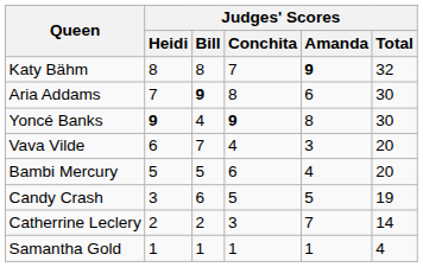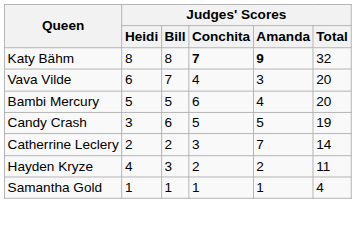 <table class="wikitable">
 <tr>
 <th rowspan="2">Queen</th>
 <th colspan="5">Judges' Scores</th>
 </tr>
 <tr>
 <th>Heidi</th>
 <th>Bill</th>
 <th>Conchita</th>
 <th>Amanda</th>
 <th>Total</th>
 </tr>
 <tr>
 <td>Katy Bähm</td>
 <td>8</td>
 <td>8</td>
-<td>7</td>
+<td><strong>7</strong></td>
 <td><strong>9</strong></td>
 <td>32</td>
-</tr>
-<tr>
-<td>Aria Addams</td>
-<td>7</td>
-<td><strong>9</strong></td>
-<td>8</td>
-<td>6</td>
-<td>30</td>
-</tr>
-<tr>
-<td>Yoncé Banks</td>
-<td><strong>9</strong></td>
-<td>4</td>
-<td><strong>9</strong></td>
-<td>8</td>
-<td>30</td>
 </tr>
 <tr>
 <td>Vava Vilde</td>
 <td>6</td>
 <td>7</td>
 <td>4</td>
 <td>3</td>
 <td>20</td>
 </tr>
 <tr>
 <td>Bambi Mercury</td>
 <td>5</td>
 <td>5</td>
 <td>6</td>
 <td>4</td>
 <td>20</td>
 </tr>
 <tr>
 <td>Candy Crash</td>
 <td>3</td>
 <td>6</td>
 <td>5</td>
 <td>5</td>
 <td>19</td>
 </tr>
 <tr>
 <td>Catherrine Leclery</td>
 <td>2</td>
 <td>2</td>
 <td>3</td>
 <td>7</td>
 <td>14</td>
 </tr>
 <tr>
+<td>Hayden Kryze</td>
+<td>4</td>
+<td>3</td>
+<td>2</td>
+<td>2</td>
+<td>11</td>
+</tr>
+<tr>
 <td>Samantha Gold</td>
 <td>1</td>
 <td>1</td>
 <td>1</td>
 <td>1</td>
 <td>4</td>
 </tr>
 </table>
